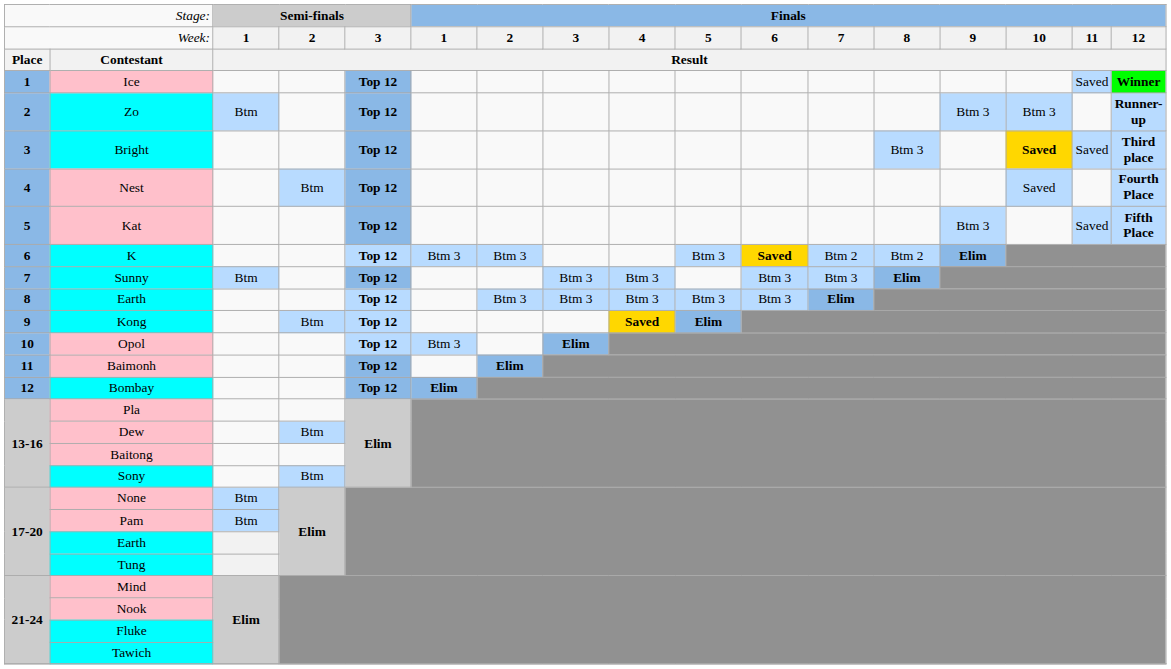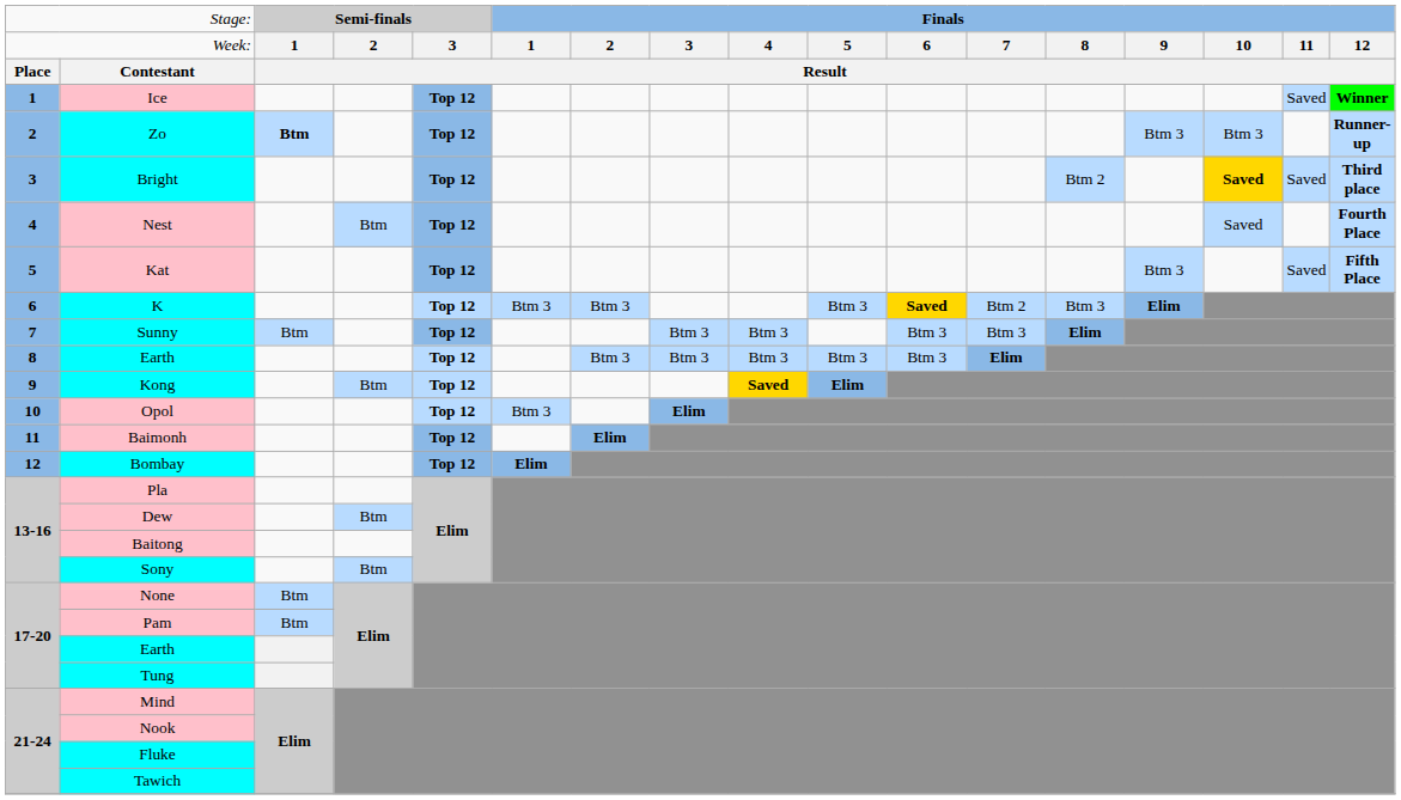 <table class="wikitable" style="text-align:center; font-size:90%">
 <tr>
 <td colspan="2" style="text-align:right;"><em>Stage:</em></td>
 <td colspan="3" style="background:#ccc;"><strong>Semi-finals</strong></td>
 <td colspan="12" style="background:#8ab8e6;"><strong>Finals</strong></td>
 </tr>
 <tr>
 <td colspan="2" style="text-align:right;"><em>Week:</em></td>
 <th style="width:6%;">1</th>
 <th style="width:6%;">2</th>
 <th style="width:6%;">3</th>
 <th style="width:6%;">1</th>
 <th style="width:6%;">2</th>
 <th style="width:6%;">3</th>
 <th style="width:6%;">4</th>
 <th style="width:6%;">5</th>
 <th style="width:6%;">6</th>
 <th style="width:6%;">7</th>
 <th style="width:6%;">8</th>
 <th style="width:6%;">9</th>
 <th style="width:6%;">10</th>
 <th style="width:6%;">11</th>
 <th style="width:6%;">12</th>
 </tr>
 <tr>
 <th style="width:4%;">Place</th>
 <th style="width:15%;">Contestant</th>
 <th colspan="15">Result</th>
 </tr>
 <tr>
 <td align="center" style="background:#8ab8e6;"><strong>1</strong></td>
 <td bgcolor="pink">Ice</td>
 <td></td>
 <td></td>
 <td style="background:#8ab8e6;"><strong>Top 12</strong></td>
 <td></td>
 <td></td>
 <td></td>
 <td></td>
 <td></td>
 <td></td>
 <td></td>
 <td></td>
 <td></td>
 <td></td>
 <td style="background:#b8dbff;">Saved</td>
 <td style="background:lime; width:;"><strong>Winner</strong></td>
 </tr>
 <tr>
 <td align="center" style="background:#8ab8e6;"><strong>2</strong></td>
 <td bgcolor="cyan">Zo</td>
-<td style="background:#b8dbff;">Btm</td>
+<td style="background:#b8dbff;"><strong>Btm</strong></td>
 <td></td>
 <td style="background:#8ab8e6;"><strong>Top 12</strong></td>
 <td></td>
 <td></td>
 <td></td>
 <td></td>
 <td></td>
 <td></td>
 <td></td>
 <td></td>
 <td style="background:#b8dbff;">Btm 3</td>
 <td style="background:#b8dbff;">Btm 3</td>
 <td></td>
 <td style="background:#b8dbff; width:;"><strong>Runner-up</strong></td>
 </tr>
 <tr>
 <td align="center" style="background:#8ab8e6;"><strong>3</strong></td>
 <td bgcolor="cyan">Bright</td>
 <td></td>
 <td></td>
 <td style="background:#8ab8e6;"><strong>Top 12</strong></td>
 <td></td>
 <td></td>
 <td></td>
 <td></td>
 <td></td>
 <td></td>
 <td></td>
-<td style="background:#b8dbff;">Btm 3</td>
+<td style="background:#b8dbff;">Btm 2</td>
 <td></td>
 <td style="background:gold"><strong>Saved</strong></td>
 <td style="background:#b8dbff;">Saved</td>
 <td style="background:#b8dbff;"><strong>Third place</strong></td>
 </tr>
 <tr>
 <td align="center" style="background:#8ab8e6;"><strong>4</strong></td>
 <td bgcolor="pink">Nest</td>
 <td></td>
 <td style="background:#b8dbff;">Btm</td>
 <td style="background:#8ab8e6;"><strong>Top 12</strong></td>
 <td></td>
 <td></td>
 <td></td>
 <td></td>
 <td></td>
 <td></td>
 <td></td>
 <td></td>
 <td></td>
 <td style="background:#b8dbff;">Saved</td>
 <td></td>
 <td style="background:#b8dbff; width:15%;"><strong>Fourth Place</strong></td>
 </tr>
 <tr>
 <td align="center" style="background:#8ab8e6;"><strong>5</strong></td>
 <td bgcolor="pink">Kat</td>
 <td></td>
 <td></td>
 <td style="background:#8ab8e6;"><strong>Top 12</strong></td>
 <td></td>
 <td></td>
 <td></td>
 <td></td>
 <td></td>
 <td></td>
 <td></td>
 <td></td>
 <td style="background:#b8dbff;">Btm 3</td>
 <td></td>
 <td style="background:#b8dbff;">Saved</td>
 <td style="background:#b8dbff; width:;"><strong>Fifth Place</strong></td>
 </tr>
 <tr>
 <td align="center" style="background:#8ab8e6;"><strong>6</strong></td>
 <td bgcolor="cyan">K</td>
 <td></td>
 <td></td>
 <td style="background:#b8dbff;"><strong>Top 12</strong></td>
 <td style="background:#b8dbff;">Btm 3</td>
 <td style="background:#b8dbff;">Btm 3</td>
 <td></td>
 <td></td>
 <td style="background:#b8dbff;">Btm 3</td>
 <td style="background:gold"><strong>Saved</strong></td>
 <td style="background:#b8dbff;">Btm 2</td>
-<td style="background:#b8dbff;">Btm 2</td>
+<td style="background:#b8dbff;">Btm 3</td>
 <td align="center" style="background:#8ab8e6;"><strong>Elim</strong></td>
 <td style="background:#919191;" colspan="3"></td>
 </tr>
 <tr>
 <td align="center" style="background:#8ab8e6;"><strong>7</strong></td>
 <td bgcolor="cyan">Sunny</td>
 <td style="background:#b8dbff;">Btm</td>
 <td></td>
 <td style="background:#8ab8e6;"><strong>Top 12</strong></td>
 <td></td>
 <td></td>
 <td style="background:#b8dbff;">Btm 3</td>
 <td style="background:#b8dbff;">Btm 3</td>
 <td></td>
 <td style="background:#b8dbff;">Btm 3</td>
 <td style="background:#b8dbff;">Btm 3</td>
 <td align="center" style="background:#8ab8e6;"><strong>Elim</strong></td>
 <td style="background:#919191;" colspan="4"></td>
 </tr>
 <tr>
 <td align="center" style="background:#8ab8e6;"><strong>8</strong></td>
 <td bgcolor="cyan">Earth</td>
 <td></td>
 <td></td>
 <td style="background:#b8dbff;"><strong>Top 12</strong></td>
 <td></td>
 <td style="background:#b8dbff;">Btm 3</td>
 <td style="background:#b8dbff;">Btm 3</td>
 <td style="background:#b8dbff;">Btm 3</td>
 <td style="background:#b8dbff;">Btm 3</td>
 <td style="background:#b8dbff;">Btm 3</td>
 <td align="center" style="background:#8ab8e6;"><strong>Elim</strong></td>
 <td style="background:#919191;" colspan="5"></td>
 </tr>
 <tr>
 <td align="center" style="background:#8ab8e6;"><strong>9</strong></td>
 <td bgcolor="cyan">Kong</td>
 <td></td>
 <td style="background:#b8dbff;">Btm</td>
 <td style="background:#b8dbff;"><strong>Top 12</strong></td>
 <td></td>
 <td></td>
 <td></td>
 <td style="background:gold"><strong>Saved</strong></td>
 <td align="center" style="background:#8ab8e6;"><strong>Elim</strong></td>
 <td style="background:#919191;" colspan="7"></td>
 </tr>
 <tr>
 <td align="center" style="background:#8ab8e6;"><strong>10</strong></td>
 <td bgcolor="pink">Opol</td>
 <td></td>
 <td></td>
 <td style="background:#b8dbff;"><strong>Top 12</strong></td>
 <td style="background:#b8dbff;">Btm 3</td>
 <td></td>
 <td align="center" style="background:#8ab8e6;"><strong>Elim</strong></td>
 <td style="background:#919191;" colspan="9"></td>
 </tr>
 <tr>
 <td align="center" style="background:#8ab8e6;"><strong>11</strong></td>
 <td bgcolor="pink">Baimonh</td>
 <td></td>
 <td></td>
 <td style="background:#8ab8e6;"><strong>Top 12</strong></td>
 <td></td>
 <td align="center" style="background:#8ab8e6;"><strong>Elim</strong></td>
 <td style="background:#919191;" colspan="10"></td>
 </tr>
 <tr>
 <td align="center" style="background:#8ab8e6;"><strong>12</strong></td>
 <td bgcolor="cyan">Bombay</td>
 <td></td>
 <td></td>
 <td style="background:#8ab8e6;"><strong>Top 12</strong></td>
 <td align="center" style="background:#8ab8e6;"><strong>Elim</strong></td>
 <td style="background:#919191;" colspan="11"></td>
 </tr>
 <tr>
 <td align="center" bgcolor="#CCCCCC" rowspan="4"><strong>13-16</strong></td>
 <td bgcolor="pink">Pla</td>
 <td></td>
 <td></td>
 <td align="center" style="background:#ccc;"  rowspan="4"><strong>Elim</strong></td>
 <td style="background:#919191;" colspan="12" rowspan="4"></td>
 </tr>
 <tr>
 <td bgcolor="pink">Dew</td>
 <td></td>
 <td style="background:#b8dbff;">Btm</td>
 </tr>
 <tr>
 <td bgcolor="pink">Baitong</td>
 <td></td>
 <td></td>
 </tr>
 <tr>
 <td bgcolor="cyan">Sony</td>
 <td></td>
 <td style="background:#b8dbff;">Btm</td>
 </tr>
 <tr>
 <td align="center" bgcolor="#CCCCCC" rowspan="4"><strong>17-20</strong></td>
 <td bgcolor="pink">None</td>
 <td style="background:#b8dbff;">Btm</td>
 <td align="center" style="background:#ccc;"  rowspan="4"><strong>Elim</strong></td>
 <td style="background:#919191;" colspan="13" rowspan="4"></td>
 </tr>
 <tr>
 <td bgcolor="pink">Pam</td>
 <td style="background:#b8dbff;">Btm</td>
 </tr>
 <tr>
 <td bgcolor="cyan">Earth</td>
 <th></th>
 </tr>
 <tr>
 <td bgcolor="cyan">Tung</td>
 <th></th>
 </tr>
 <tr>
 <td align="center" bgcolor="#CCCCCC" rowspan="4"><strong>21-24</strong></td>
 <td bgcolor="pink">Mind</td>
 <td align="center" style="background:#ccc;"  rowspan="4"><strong>Elim</strong></td>
 <td style="background:#919191;" colspan="14" rowspan="4"></td>
 </tr>
 <tr>
 <td bgcolor="pink">Nook</td>
 </tr>
 <tr>
 <td bgcolor="cyan">Fluke</td>
 </tr>
 <tr>
 <td bgcolor="cyan">Tawich</td>
 </tr>
 <tr>
 </tr>
 </table>
